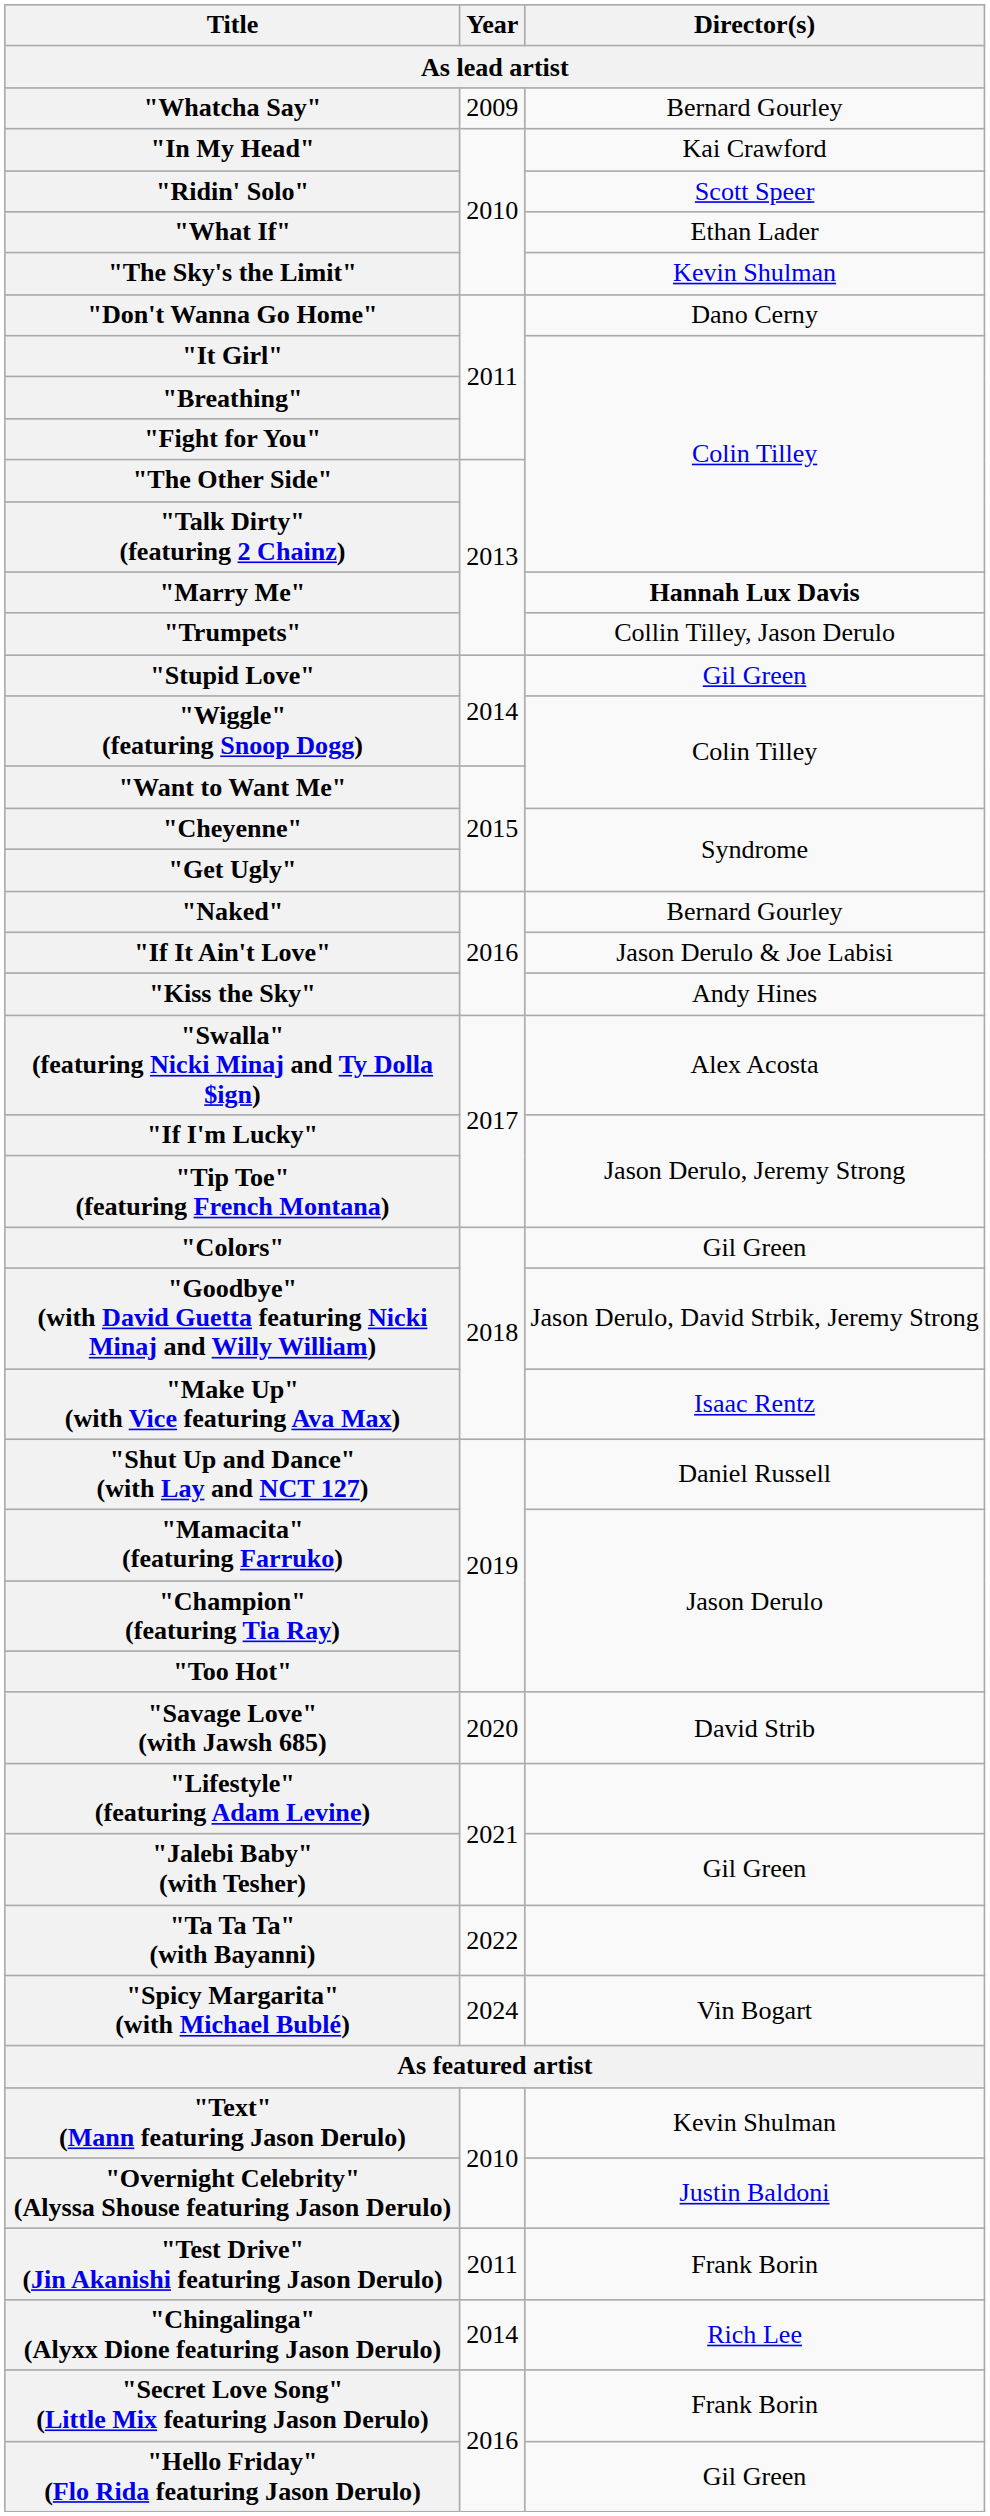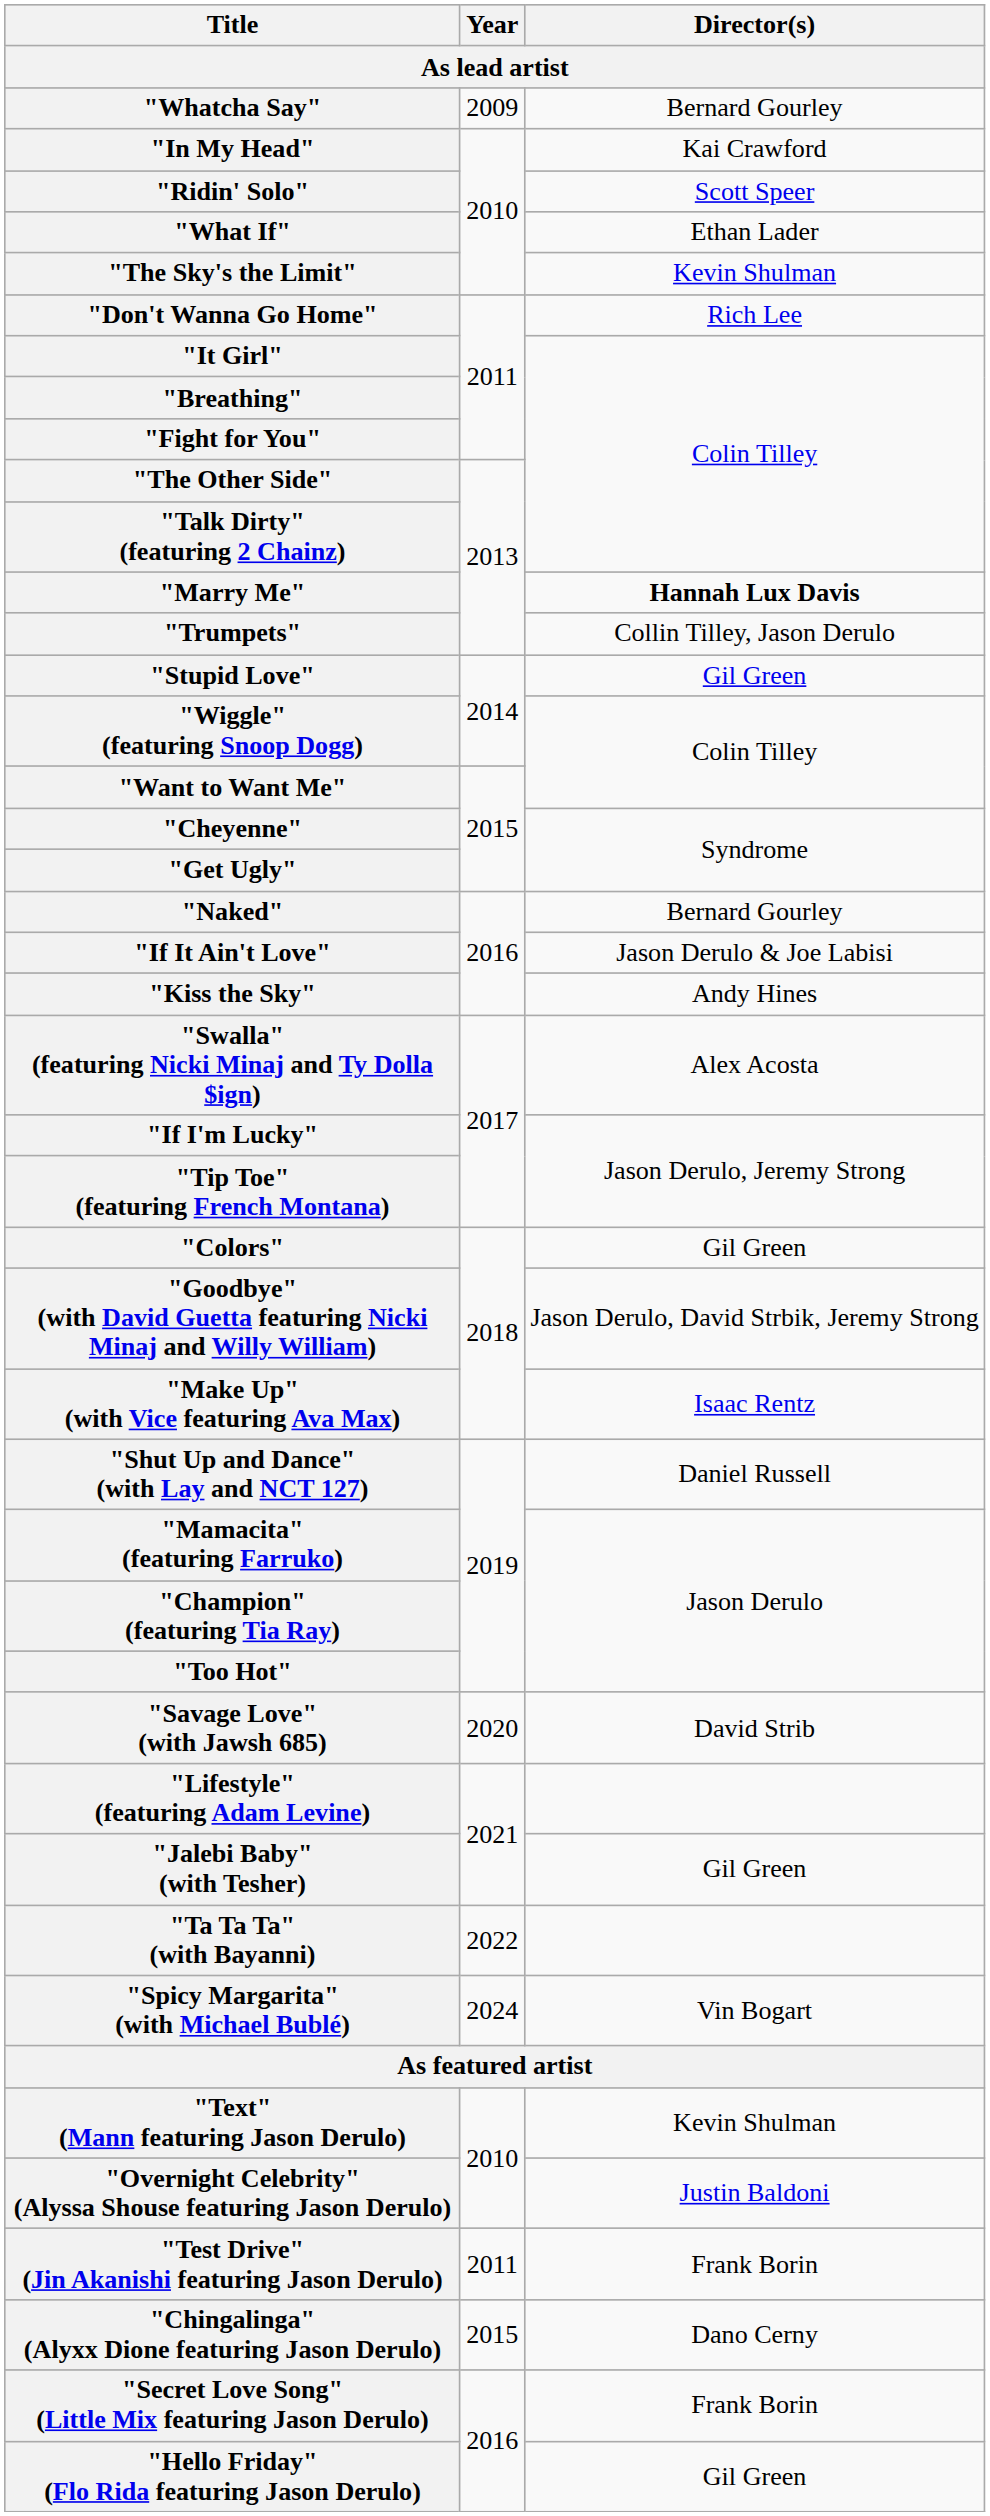 <table class="wikitable plainrowheaders" style="text-align:center;">
 <tr>
 <th scope="col" style="width:17em;">Title</th>
 <th scope="col" style="width:1em;">Year</th>
 <th scope="col">Director(s)</th>
 </tr>
 <tr>
 <th scope="col" colspan="3">As lead artist</th>
 </tr>
 <tr>
 <th scope="row">"Whatcha Say"</th>
 <td>2009</td>
 <td>Bernard Gourley</td>
 </tr>
 <tr>
 <th scope="row">"In My Head"</th>
 <td rowspan="4">2010</td>
 <td>Kai Crawford</td>
 </tr>
 <tr>
 <th scope="row">"Ridin' Solo"</th>
 <td><a href='#'>Scott Speer</a></td>
 </tr>
 <tr>
 <th scope="row">"What If"</th>
 <td>Ethan Lader</td>
 </tr>
 <tr>
 <th scope="row">"The Sky's the Limit"</th>
 <td><a href='#'>Kevin Shulman</a></td>
 </tr>
 <tr>
 <th scope="row">"Don't Wanna Go Home"</th>
 <td rowspan="4">2011</td>
-<td>Dano Cerny</td>
+<td><a href='#'>Rich Lee</a></td>
 </tr>
 <tr>
 <th scope="row">"It Girl"</th>
 <td rowspan="5"><a href='#'>Colin Tilley</a></td>
 </tr>
 <tr>
 <th scope="row">"Breathing"</th>
 </tr>
 <tr>
 <th scope="row">"Fight for You"</th>
 </tr>
 <tr>
 <th scope="row">"The Other Side"</th>
 <td rowspan="4">2013</td>
 </tr>
 <tr>
 <th scope="row">"Talk Dirty"<br><span>(featuring <a href='#'>2 Chainz</a>)</span></th>
 </tr>
 <tr>
 <th scope="row">"Marry Me"</th>
 <td><strong>Hannah Lux Davis</strong></td>
 </tr>
 <tr>
 <th scope="row">"Trumpets"</th>
 <td>Collin Tilley, Jason Derulo</td>
 </tr>
 <tr>
 <th scope="row">"Stupid Love"</th>
 <td rowspan="2">2014</td>
 <td><a href='#'>Gil Green</a></td>
 </tr>
 <tr>
 <th scope="row">"Wiggle"<br><span>(featuring <a href='#'>Snoop Dogg</a>)</span></th>
 <td rowspan="2">Colin Tilley</td>
 </tr>
 <tr>
 <th scope="row">"Want to Want Me"</th>
 <td rowspan="3">2015</td>
 </tr>
 <tr>
 <th scope="row">"Cheyenne"</th>
 <td rowspan="2">Syndrome</td>
 </tr>
 <tr>
 <th scope="row">"Get Ugly"</th>
 </tr>
 <tr>
 <th scope="row">"Naked"</th>
 <td rowspan="3">2016</td>
 <td>Bernard Gourley</td>
 </tr>
 <tr>
 <th scope="row">"If It Ain't Love"</th>
 <td>Jason Derulo & Joe Labisi</td>
 </tr>
 <tr>
 <th scope="row">"Kiss the Sky"</th>
 <td>Andy Hines</td>
 </tr>
 <tr>
 <th scope="row">"Swalla"<br><span>(featuring <a href='#'>Nicki Minaj</a> and <a href='#'>Ty Dolla $ign</a>)</span></th>
 <td rowspan="3">2017</td>
 <td>Alex Acosta</td>
 </tr>
 <tr>
 <th scope="row">"If I'm Lucky"</th>
 <td rowspan="2">Jason Derulo, Jeremy Strong</td>
 </tr>
 <tr>
 <th scope="row">"Tip Toe"<br><span>(featuring <a href='#'>French Montana</a>)</span></th>
 </tr>
 <tr>
 <th scope="row">"Colors"</th>
 <td rowspan="3">2018</td>
 <td>Gil Green</td>
 </tr>
 <tr>
 <th scope="row">"Goodbye"<br><span>(with <a href='#'>David Guetta</a> featuring <a href='#'>Nicki Minaj</a> and <a href='#'>Willy William</a>)</span></th>
 <td>Jason Derulo, David Strbik, Jeremy Strong</td>
 </tr>
 <tr>
 <th scope="row">"Make Up"<br><span>(with <a href='#'>Vice</a> featuring <a href='#'>Ava Max</a>)</span></th>
 <td><a href='#'>Isaac Rentz</a></td>
 </tr>
 <tr>
 <th scope="row">"Shut Up and Dance"<br><span>(with <a href='#'>Lay</a> and <a href='#'>NCT 127</a>)</span></th>
 <td rowspan="4">2019</td>
 <td>Daniel Russell</td>
 </tr>
 <tr>
 <th scope="row">"Mamacita"<br><span>(featuring <a href='#'>Farruko</a>)</span></th>
 <td rowspan="3">Jason Derulo</td>
 </tr>
 <tr>
 <th scope="row">"Champion"<br><span>(featuring <a href='#'>Tia Ray</a>)</span></th>
 </tr>
 <tr>
 <th scope="row">"Too Hot"</th>
 </tr>
 <tr>
 <th scope="row">"Savage Love"<br><span>(with Jawsh 685)</span></th>
 <td>2020</td>
 <td>David Strib</td>
 </tr>
 <tr>
 <th scope="row">"Lifestyle"<br><span>(featuring <a href='#'>Adam Levine</a>)</span></th>
 <td rowspan="2">2021</td>
 <td></td>
 </tr>
 <tr>
 <th scope="row">"Jalebi Baby"<br><span>(with Tesher)</span></th>
 <td>Gil Green</td>
 </tr>
 <tr>
 <th scope="row">"Ta Ta Ta"<br><span>(with Bayanni)</span></th>
 <td>2022</td>
 <td></td>
 </tr>
 <tr>
 <th scope="row">"Spicy Margarita"<br><span>(with <a href='#'>Michael Bublé</a>)</span></th>
 <td>2024</td>
 <td>Vin Bogart</td>
 </tr>
 <tr>
 <th scope="col" colspan="3">As featured artist</th>
 </tr>
 <tr>
 <th scope="row">"Text"<br><span>(<a href='#'>Mann</a> featuring Jason Derulo)</span></th>
 <td rowspan="2">2010</td>
 <td>Kevin Shulman</td>
 </tr>
 <tr>
 <th scope="row">"Overnight Celebrity" <br><span>(Alyssa Shouse featuring Jason Derulo)</span></th>
 <td><a href='#'>Justin Baldoni</a></td>
 </tr>
 <tr>
 <th scope="row">"Test Drive"<br><span>(<a href='#'>Jin Akanishi</a> featuring Jason Derulo)</span></th>
 <td>2011</td>
 <td>Frank Borin</td>
 </tr>
 <tr>
 <th scope="row">"Chingalinga"<br><span>(Alyxx Dione featuring Jason Derulo)</span></th>
-<td>2014</td>
-<td><a href='#'>Rich Lee</a></td>
+<td>2015</td>
+<td>Dano Cerny</td>
 </tr>
 <tr>
 <th scope="row">"Secret Love Song"<br><span>(<a href='#'>Little Mix</a> featuring Jason Derulo)</span></th>
 <td rowspan="2">2016</td>
 <td>Frank Borin</td>
 </tr>
 <tr>
 <th scope="row">"Hello Friday"<br><span>(<a href='#'>Flo Rida</a> featuring Jason Derulo)</span></th>
 <td>Gil Green</td>
 </tr>
 </table>
